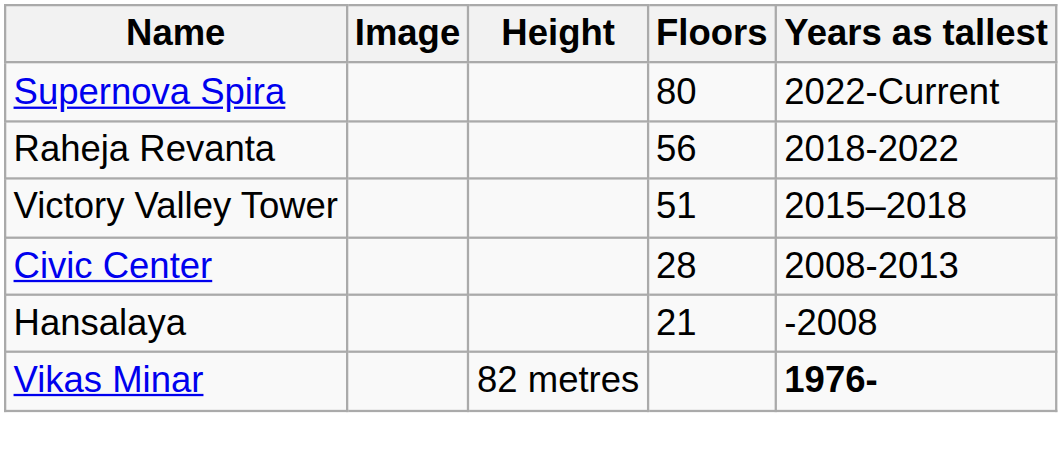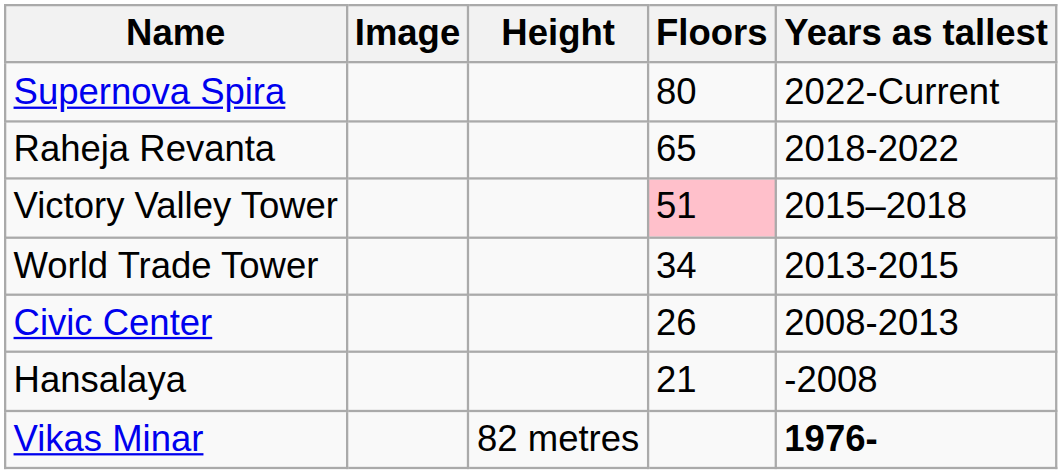 <table class="sortable wikitable">
 <tr>
 <th>Name</th>
 <th>Image</th>
 <th>Height</th>
 <th>Floors</th>
 <th>Years as tallest</th>
 </tr>
 <tr>
 <td><a href='#'>Supernova Spira</a></td>
 <td></td>
 <td></td>
 <td>80</td>
 <td>2022-Current</td>
 </tr>
 <tr>
 <td>Raheja Revanta</td>
 <td></td>
 <td></td>
-<td>56</td>
+<td>65</td>
 <td>2018-2022</td>
 </tr>
 <tr>
 <td>Victory Valley Tower</td>
 <td></td>
 <td></td>
-<td>51</td>
+<td style="background: pink;">51</td>
 <td>2015–2018</td>
+</tr>
+<tr>
+<td>World Trade Tower</td>
+<td></td>
+<td></td>
+<td>34</td>
+<td>2013-2015</td>
 </tr>
 <tr>
 <td><a href='#'>Civic Center</a></td>
 <td></td>
 <td></td>
-<td>28</td>
+<td>26</td>
 <td>2008-2013</td>
 </tr>
 <tr>
 <td>Hansalaya</td>
 <td></td>
 <td></td>
 <td>21</td>
 <td>-2008</td>
 </tr>
 <tr>
 <td><a href='#'>Vikas Minar</a></td>
 <td></td>
 <td>82 metres</td>
 <td></td>
 <td><strong>1976-</strong></td>
 </tr>
 </table>
